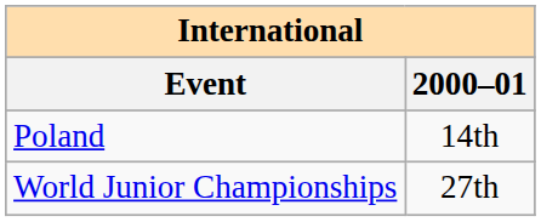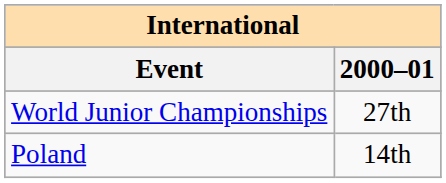 <table class="wikitable" style="text-align:center">
 <tr>
 <th style="background-color: #ffdead; " colspan=2 align=center>International</th>
 </tr>
 <tr>
 <th>Event</th>
 <th>2000–01</th>
 </tr>
 <tr>
+<td align=left><a href='#'>World Junior Championships</a></td>
+<td>27th</td>
+</tr>
+<tr>
 <td align=left> <a href='#'>Poland</a></td>
 <td>14th</td>
 </tr>
-<tr>
-<td align=left><a href='#'>World Junior Championships</a></td>
-<td>27th</td>
-</tr>
 </table>
